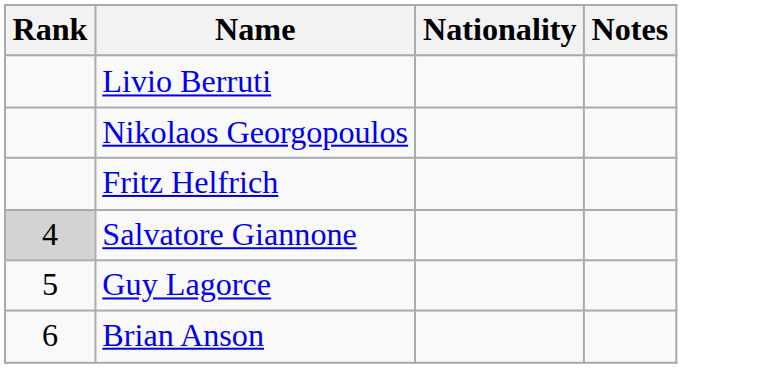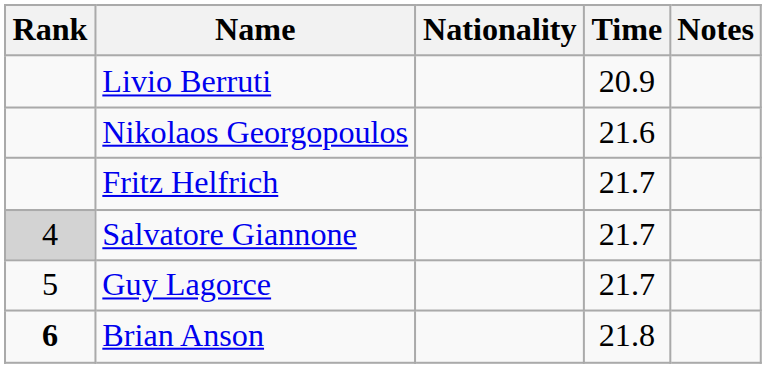 <table class="wikitable sortable" style="text-align:center">
 <tr>
 <th>Rank</th>
 <th>Name</th>
 <th>Nationality</th>
+<th>Time</th>
 <th>Notes</th>
 </tr>
 <tr>
 <td></td>
 <td align=left><a href='#'>Livio Berruti</a></td>
 <td align=left></td>
+<td>20.9</td>
 <td></td>
 </tr>
 <tr>
 <td></td>
 <td align=left><a href='#'>Nikolaos Georgopoulos</a></td>
 <td align=left></td>
+<td>21.6</td>
 <td></td>
 </tr>
 <tr>
 <td></td>
 <td align=left><a href='#'>Fritz Helfrich</a></td>
 <td align=left></td>
+<td>21.7</td>
 <td></td>
 </tr>
 <tr>
 <td style="background: lightgrey;">4</td>
 <td align=left><a href='#'>Salvatore Giannone</a></td>
 <td align=left></td>
+<td>21.7</td>
 <td></td>
 </tr>
 <tr>
 <td>5</td>
 <td align=left><a href='#'>Guy Lagorce</a></td>
 <td align=left></td>
+<td>21.7</td>
 <td></td>
 </tr>
 <tr>
-<td>6</td>
+<td><strong>6</strong></td>
 <td align=left><a href='#'>Brian Anson</a></td>
 <td align=left></td>
+<td>21.8</td>
 <td></td>
 </tr>
 </table>
